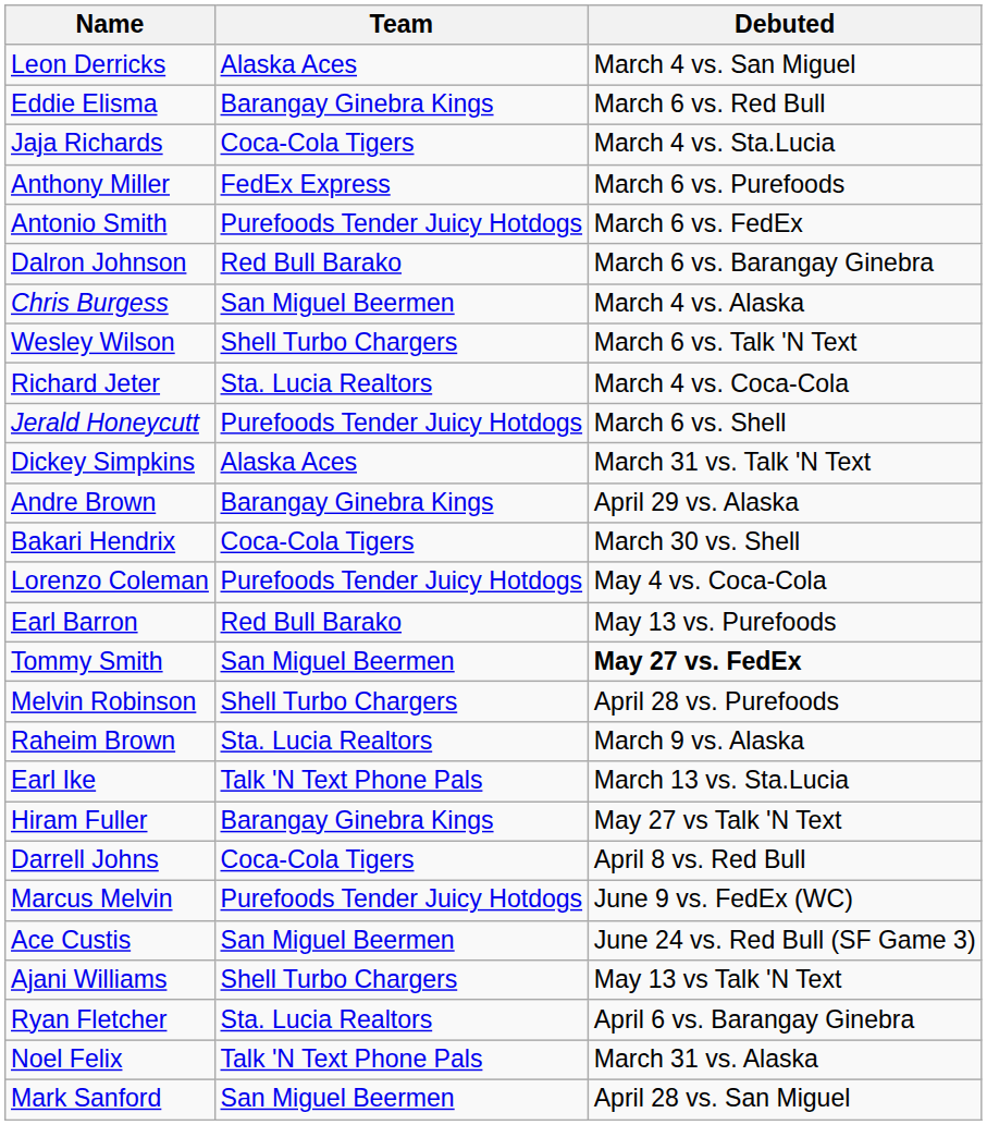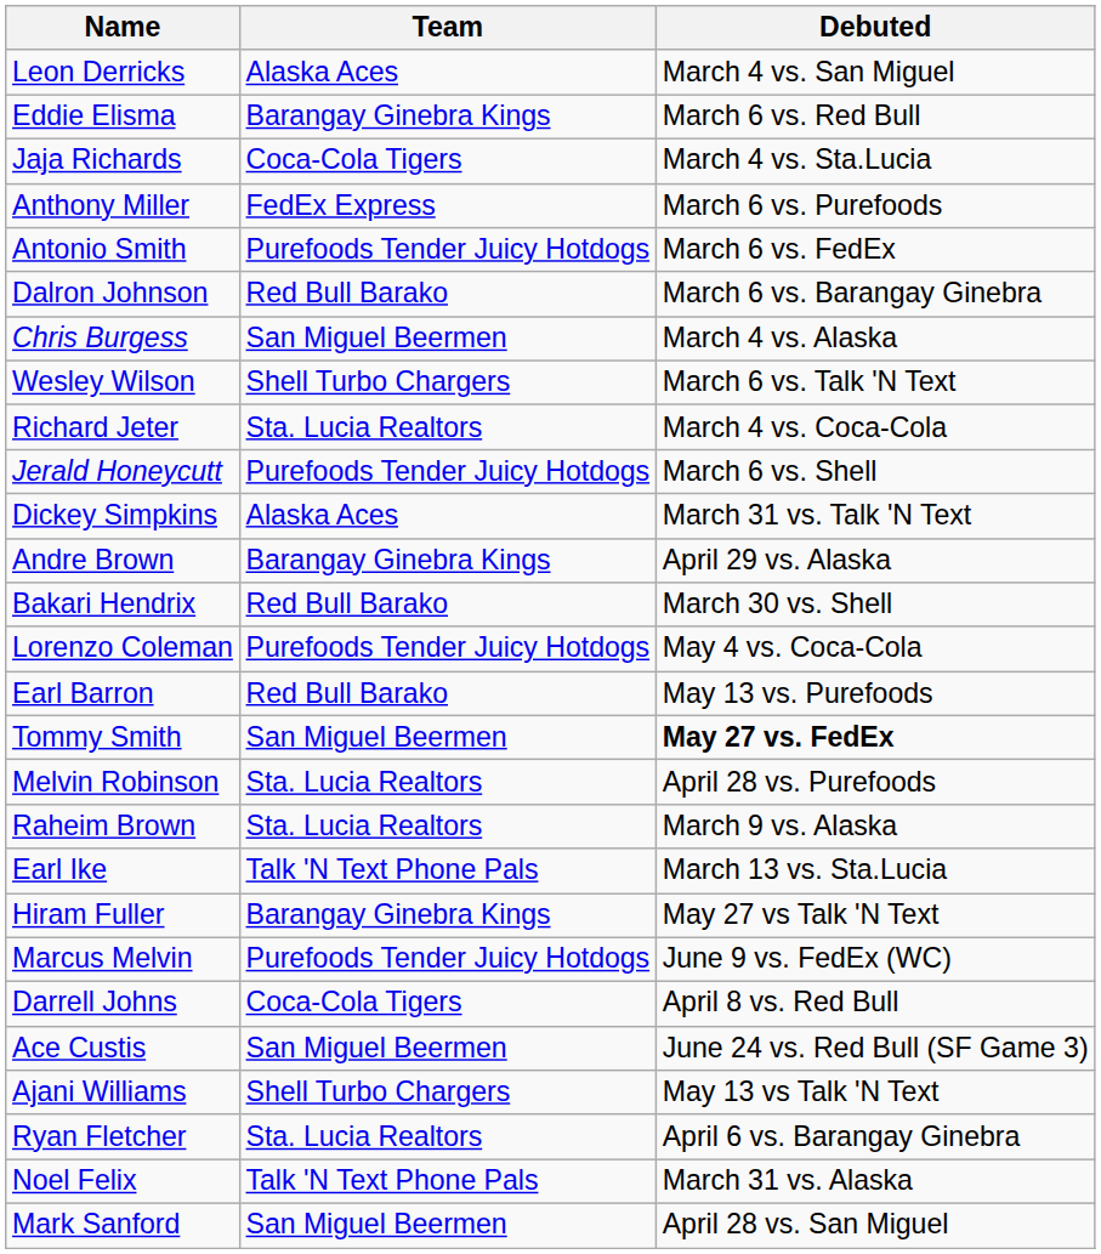 <table class="wikitable">
 <tr>
 <th>Name</th>
 <th>Team</th>
 <th>Debuted</th>
 </tr>
 <tr>
 <td><a href='#'>Leon Derricks</a></td>
 <td><a href='#'>Alaska Aces</a></td>
 <td>March 4 vs. San Miguel</td>
 </tr>
 <tr>
 <td><a href='#'>Eddie Elisma</a></td>
 <td><a href='#'>Barangay Ginebra Kings</a></td>
 <td>March 6 vs. Red Bull</td>
 </tr>
 <tr>
 <td><a href='#'>Jaja Richards</a></td>
 <td><a href='#'>Coca-Cola Tigers</a></td>
 <td>March 4 vs. Sta.Lucia</td>
 </tr>
 <tr>
 <td><a href='#'>Anthony Miller</a></td>
 <td><a href='#'>FedEx Express</a></td>
 <td>March 6 vs. Purefoods</td>
 </tr>
 <tr>
 <td><a href='#'>Antonio Smith</a></td>
 <td><a href='#'>Purefoods Tender Juicy Hotdogs</a></td>
 <td>March 6 vs. FedEx</td>
 </tr>
 <tr>
 <td><a href='#'>Dalron Johnson</a></td>
 <td><a href='#'>Red Bull Barako</a></td>
 <td>March 6 vs. Barangay Ginebra</td>
 </tr>
 <tr>
 <td><em><a href='#'>Chris Burgess</a></em></td>
 <td><a href='#'>San Miguel Beermen</a></td>
 <td>March 4 vs. Alaska</td>
 </tr>
 <tr>
 <td><a href='#'>Wesley Wilson</a></td>
 <td><a href='#'>Shell Turbo Chargers</a></td>
 <td>March 6 vs. Talk 'N Text</td>
 </tr>
 <tr>
 <td><a href='#'>Richard Jeter</a></td>
 <td><a href='#'>Sta. Lucia Realtors</a></td>
 <td>March 4 vs. Coca-Cola</td>
 </tr>
 <tr>
 <td><em><a href='#'>Jerald Honeycutt</a></em></td>
 <td><a href='#'>Purefoods Tender Juicy Hotdogs</a></td>
 <td>March 6 vs. Shell</td>
 </tr>
 <tr>
 <td><a href='#'>Dickey Simpkins</a></td>
 <td><a href='#'>Alaska Aces</a></td>
 <td>March 31 vs. Talk 'N Text</td>
 </tr>
 <tr>
 <td><a href='#'>Andre Brown</a></td>
 <td><a href='#'>Barangay Ginebra Kings</a></td>
 <td>April 29 vs. Alaska</td>
 </tr>
 <tr>
 <td><a href='#'>Bakari Hendrix</a></td>
-<td><a href='#'>Coca-Cola Tigers</a></td>
+<td><a href='#'>Red Bull Barako</a></td>
 <td>March 30 vs. Shell</td>
 </tr>
 <tr>
 <td><a href='#'>Lorenzo Coleman</a></td>
 <td><a href='#'>Purefoods Tender Juicy Hotdogs</a></td>
 <td>May 4 vs. Coca-Cola</td>
 </tr>
 <tr>
 <td><a href='#'>Earl Barron</a></td>
 <td><a href='#'>Red Bull Barako</a></td>
 <td>May 13 vs. Purefoods</td>
 </tr>
 <tr>
 <td><a href='#'>Tommy Smith</a></td>
 <td><a href='#'>San Miguel Beermen</a></td>
 <td><strong>May 27 vs. FedEx</strong></td>
 </tr>
 <tr>
 <td><a href='#'>Melvin Robinson</a></td>
-<td><a href='#'>Shell Turbo Chargers</a></td>
+<td><a href='#'>Sta. Lucia Realtors</a></td>
 <td>April 28 vs. Purefoods</td>
 </tr>
 <tr>
 <td><a href='#'>Raheim Brown</a></td>
 <td><a href='#'>Sta. Lucia Realtors</a></td>
 <td>March 9 vs. Alaska</td>
 </tr>
 <tr>
 <td><a href='#'>Earl Ike</a></td>
 <td><a href='#'>Talk 'N Text Phone Pals</a></td>
 <td>March 13 vs. Sta.Lucia</td>
 </tr>
 <tr>
 <td><a href='#'>Hiram Fuller</a></td>
 <td><a href='#'>Barangay Ginebra Kings</a></td>
 <td>May 27 vs Talk 'N Text</td>
 </tr>
 <tr>
+<td><a href='#'>Marcus Melvin</a></td>
+<td><a href='#'>Purefoods Tender Juicy Hotdogs</a></td>
+<td>June 9 vs. FedEx (WC)</td>
+</tr>
+<tr>
 <td><a href='#'>Darrell Johns</a></td>
 <td><a href='#'>Coca-Cola Tigers</a></td>
 <td>April 8 vs. Red Bull</td>
-</tr>
-<tr>
-<td><a href='#'>Marcus Melvin</a></td>
-<td><a href='#'>Purefoods Tender Juicy Hotdogs</a></td>
-<td>June 9 vs. FedEx (WC)</td>
 </tr>
 <tr>
 <td><a href='#'>Ace Custis</a></td>
 <td><a href='#'>San Miguel Beermen</a></td>
 <td>June 24 vs. Red Bull (SF Game 3)</td>
 </tr>
 <tr>
 <td><a href='#'>Ajani Williams</a></td>
 <td><a href='#'>Shell Turbo Chargers</a></td>
 <td>May 13 vs Talk 'N Text</td>
 </tr>
 <tr>
 <td><a href='#'>Ryan Fletcher</a></td>
 <td><a href='#'>Sta. Lucia Realtors</a></td>
 <td>April 6 vs. Barangay Ginebra</td>
 </tr>
 <tr>
 <td><a href='#'>Noel Felix</a></td>
 <td><a href='#'>Talk 'N Text Phone Pals</a></td>
 <td>March 31 vs. Alaska</td>
 </tr>
 <tr>
 <td><a href='#'>Mark Sanford</a></td>
 <td><a href='#'>San Miguel Beermen</a></td>
 <td>April 28 vs. San Miguel</td>
 </tr>
 <tr>
 </tr>
 </table>
